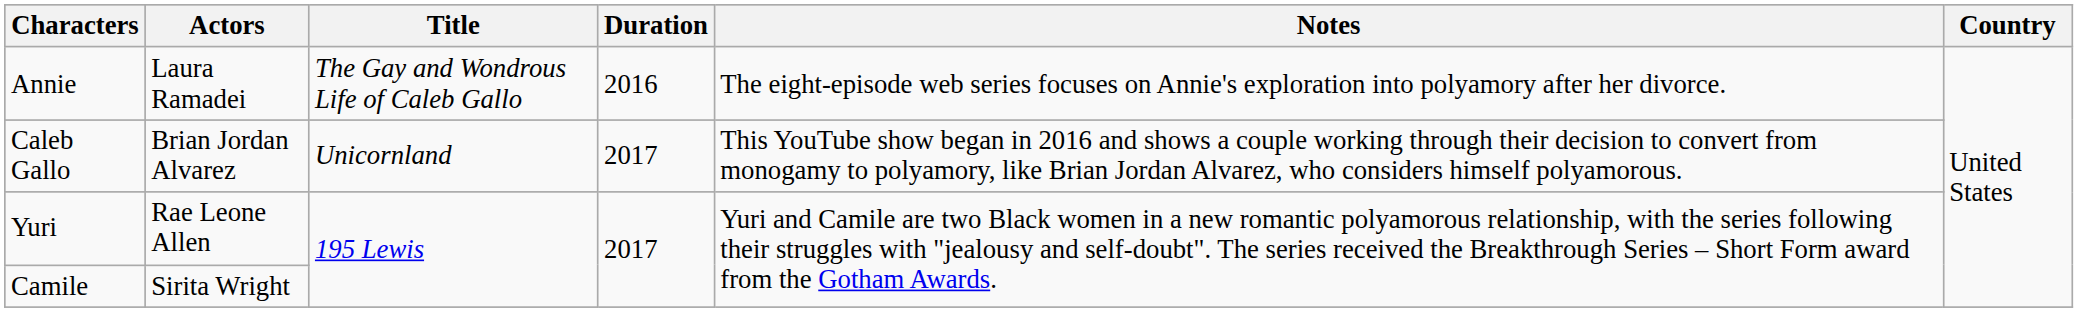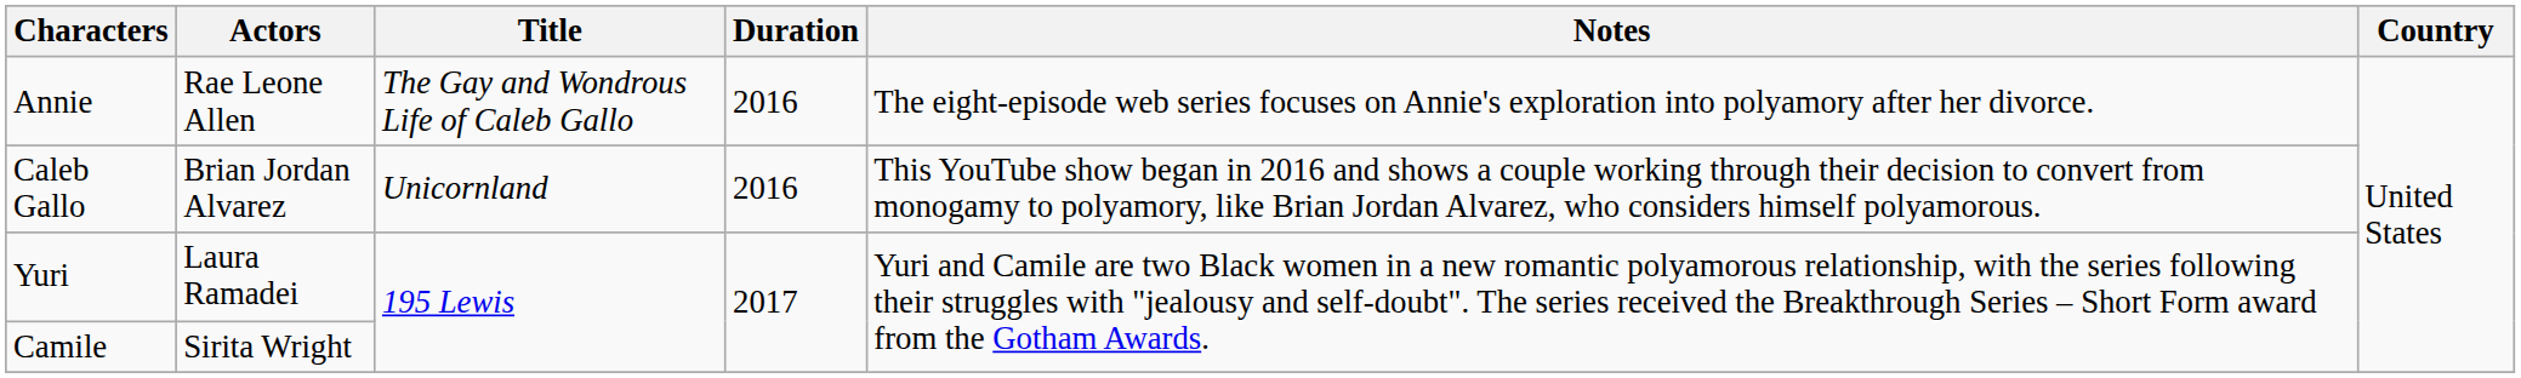 <table class="wikitable sortable" style="width:98%">
 <tr>
 <th>Characters</th>
 <th>Actors</th>
 <th>Title</th>
 <th>Duration</th>
 <th>Notes</th>
 <th>Country</th>
 </tr>
 <tr>
 <td>Annie</td>
-<td>Laura Ramadei</td>
+<td>Rae Leone Allen</td>
 <td><em>The Gay and Wondrous Life of Caleb Gallo</em></td>
 <td>2016</td>
 <td>The eight-episode web series focuses on Annie's exploration into polyamory after her divorce.</td>
 <td rowspan="4">United States</td>
 </tr>
 <tr>
 <td>Caleb Gallo</td>
 <td>Brian Jordan Alvarez</td>
 <td><em>Unicornland</em></td>
-<td>2017</td>
+<td>2016</td>
 <td>This YouTube show began in 2016 and shows a couple working through their decision to convert from monogamy to polyamory, like Brian Jordan Alvarez, who considers himself polyamorous.</td>
 </tr>
 <tr>
 <td>Yuri</td>
-<td>Rae Leone Allen</td>
+<td>Laura Ramadei</td>
 <td rowspan="2"><em><a href='#'>195 Lewis</a></em></td>
 <td rowspan="2">2017</td>
 <td rowspan="2">Yuri and Camile are two Black women in a new romantic polyamorous relationship, with the series following their struggles with "jealousy and self-doubt". The series received the Breakthrough Series – Short Form award from the <a href='#'>Gotham Awards</a>.</td>
 </tr>
 <tr>
 <td>Camile</td>
 <td>Sirita Wright</td>
 </tr>
 </table>
